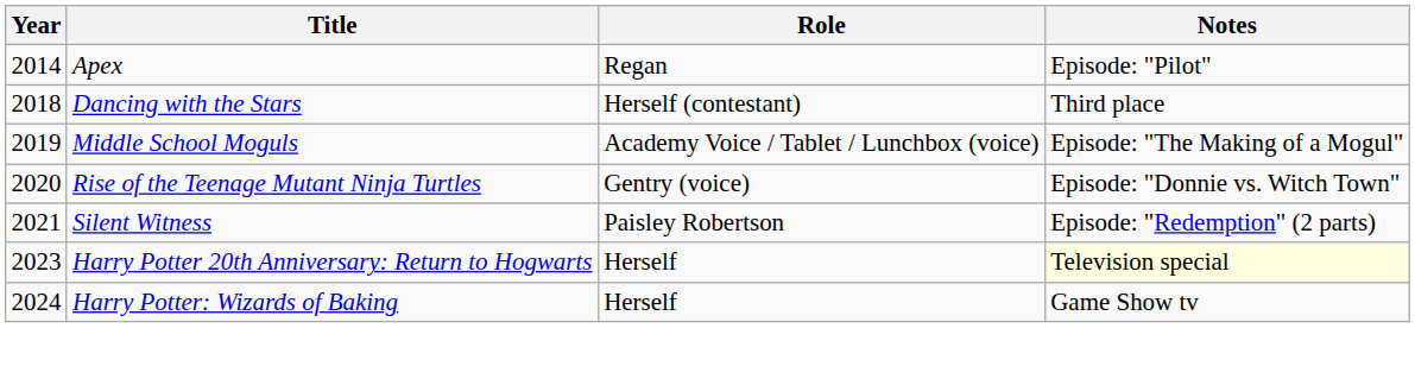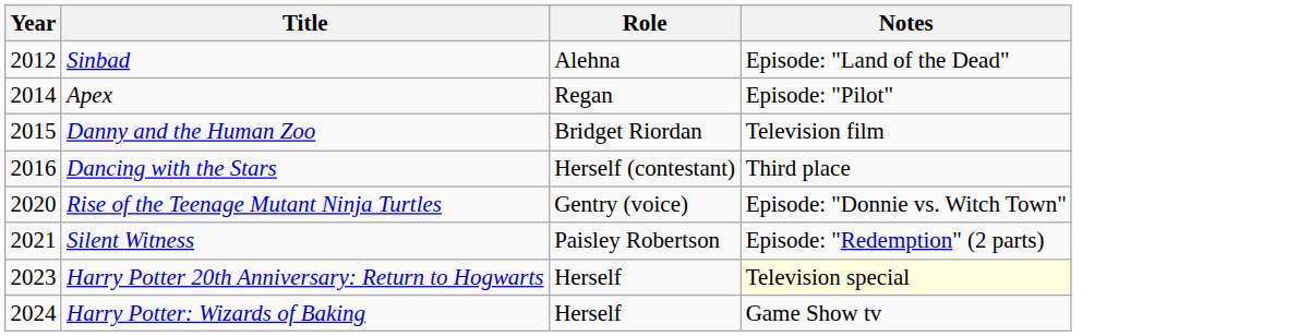 <table class="wikitable sortable">
 <tr>
 <th>Year</th>
 <th>Title</th>
 <th>Role</th>
 <th class="unsortable">Notes</th>
 </tr>
 <tr>
+<td>2012</td>
+<td><em><a href='#'>Sinbad</a></em></td>
+<td>Alehna</td>
+<td>Episode: "Land of the Dead"</td>
+</tr>
+<tr>
 <td>2014</td>
 <td><em>Apex</em></td>
 <td>Regan</td>
 <td>Episode: "Pilot"</td>
 </tr>
 <tr>
-<td>2018</td>
+<td>2015</td>
+<td><em><a href='#'>Danny and the Human Zoo</a></em></td>
+<td>Bridget Riordan</td>
+<td>Television film</td>
+</tr>
+<tr>
+<td>2016</td>
 <td><em><a href='#'>Dancing with the Stars</a></em></td>
 <td>Herself (contestant)</td>
 <td>Third place</td>
-</tr>
-<tr>
-<td>2019</td>
-<td><em><a href='#'>Middle School Moguls</a></em></td>
-<td>Academy Voice / Tablet / Lunchbox (voice)</td>
-<td>Episode: "The Making of a Mogul"</td>
 </tr>
 <tr>
 <td>2020</td>
 <td><em><a href='#'>Rise of the Teenage Mutant Ninja Turtles</a></em></td>
 <td>Gentry (voice)</td>
 <td>Episode: "Donnie vs. Witch Town"</td>
 </tr>
 <tr>
 <td>2021</td>
 <td><em><a href='#'>Silent Witness</a></em></td>
 <td>Paisley Robertson</td>
 <td>Episode: "<a href='#'>Redemption</a>" (2 parts)</td>
 </tr>
 <tr>
 <td>2023</td>
 <td><em><a href='#'>Harry Potter 20th Anniversary: Return to Hogwarts</a></em></td>
 <td>Herself</td>
 <td style="background: lightyellow;">Television special</td>
 </tr>
 <tr>
 <td>2024</td>
 <td><em><a href='#'>Harry Potter: Wizards of Baking</a></em></td>
 <td>Herself</td>
 <td>Game Show tv</td>
 </tr>
 </table>
